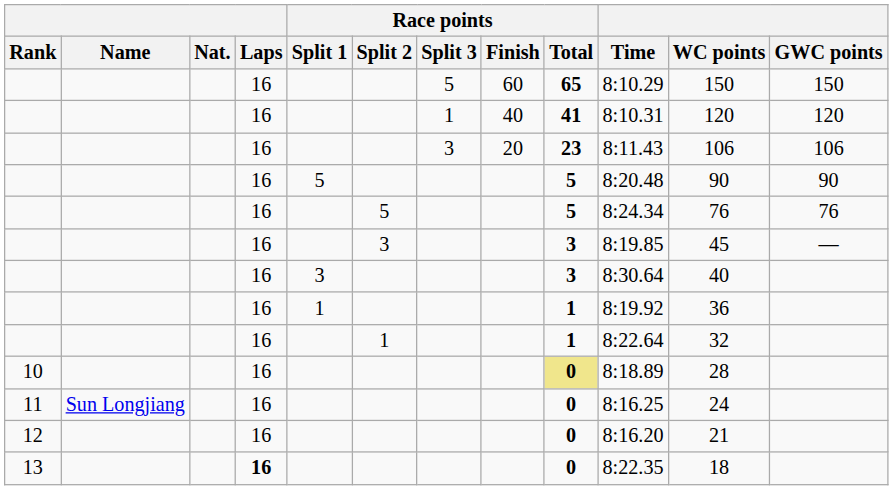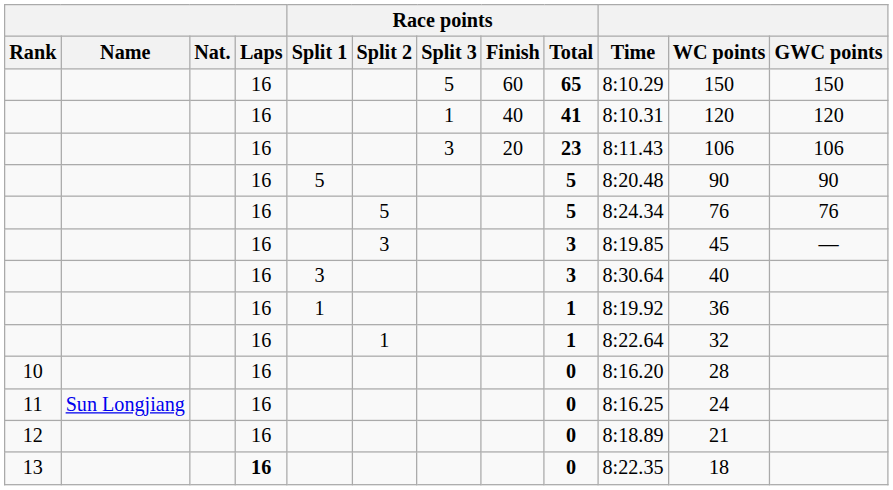 <table class="wikitable sortable" style="text-align:center">
 <tr>
 <th colspan=4></th>
 <th colspan=5>Race points</th>
 <th colspan=3></th>
 </tr>
 <tr>
 <th>Rank</th>
 <th>Name</th>
 <th>Nat.</th>
 <th>Laps</th>
 <th>Split 1</th>
 <th>Split 2</th>
 <th>Split 3</th>
 <th>Finish</th>
 <th>Total</th>
 <th>Time</th>
 <th>WC points</th>
 <th>GWC points</th>
 </tr>
 <tr>
 <td></td>
 <td align=left></td>
 <td></td>
 <td>16</td>
 <td></td>
 <td></td>
 <td>5</td>
 <td>60</td>
 <td><strong>65</strong></td>
 <td>8:10.29</td>
 <td>150</td>
 <td>150</td>
 </tr>
 <tr>
 <td></td>
 <td align=left></td>
 <td></td>
 <td>16</td>
 <td></td>
 <td></td>
 <td>1</td>
 <td>40</td>
 <td><strong>41</strong></td>
 <td>8:10.31</td>
 <td>120</td>
 <td>120</td>
 </tr>
 <tr>
 <td></td>
 <td align=left></td>
 <td></td>
 <td>16</td>
 <td></td>
 <td></td>
 <td>3</td>
 <td>20</td>
 <td><strong>23</strong></td>
 <td>8:11.43</td>
 <td>106</td>
 <td>106</td>
 </tr>
 <tr>
 <td></td>
 <td align=left></td>
 <td></td>
 <td>16</td>
 <td>5</td>
 <td></td>
 <td></td>
 <td></td>
 <td><strong>5</strong></td>
 <td>8:20.48</td>
 <td>90</td>
 <td>90</td>
 </tr>
 <tr>
 <td></td>
 <td align=left></td>
 <td></td>
 <td>16</td>
 <td></td>
 <td>5</td>
 <td></td>
 <td></td>
 <td><strong>5</strong></td>
 <td>8:24.34</td>
 <td>76</td>
 <td>76</td>
 </tr>
 <tr>
 <td></td>
 <td align=left></td>
 <td></td>
 <td>16</td>
 <td></td>
 <td>3</td>
 <td></td>
 <td></td>
 <td><strong>3</strong></td>
 <td>8:19.85</td>
 <td>45</td>
 <td>—</td>
 </tr>
 <tr>
 <td></td>
 <td align=left></td>
 <td></td>
 <td>16</td>
 <td>3</td>
 <td></td>
 <td></td>
 <td></td>
 <td><strong>3</strong></td>
 <td>8:30.64</td>
 <td>40</td>
 <td></td>
 </tr>
 <tr>
 <td></td>
 <td align=left></td>
 <td></td>
 <td>16</td>
 <td>1</td>
 <td></td>
 <td></td>
 <td></td>
 <td><strong>1</strong></td>
 <td>8:19.92</td>
 <td>36</td>
 <td></td>
 </tr>
 <tr>
 <td></td>
 <td align=left></td>
 <td></td>
 <td>16</td>
 <td></td>
 <td>1</td>
 <td></td>
 <td></td>
 <td><strong>1</strong></td>
 <td>8:22.64</td>
 <td>32</td>
 <td></td>
 </tr>
 <tr>
 <td>10</td>
 <td align=left></td>
 <td></td>
 <td>16</td>
 <td></td>
 <td></td>
 <td></td>
 <td></td>
-<td style="background: khaki;"><strong>0</strong></td>
-<td>8:18.89</td>
+<td><strong>0</strong></td>
+<td>8:16.20</td>
 <td>28</td>
 <td></td>
 </tr>
 <tr>
 <td>11</td>
 <td align=left><a href='#'>Sun Longjiang</a></td>
 <td></td>
 <td>16</td>
 <td></td>
 <td></td>
 <td></td>
 <td></td>
 <td><strong>0</strong></td>
 <td>8:16.25</td>
 <td>24</td>
 <td></td>
 </tr>
 <tr>
 <td>12</td>
 <td align=left></td>
 <td></td>
 <td>16</td>
 <td></td>
 <td></td>
 <td></td>
 <td></td>
 <td><strong>0</strong></td>
-<td>8:16.20</td>
+<td>8:18.89</td>
 <td>21</td>
 <td></td>
 </tr>
 <tr>
 <td>13</td>
 <td align=left></td>
 <td></td>
 <td><strong>16</strong></td>
 <td></td>
 <td></td>
 <td></td>
 <td></td>
 <td><strong>0</strong></td>
 <td>8:22.35</td>
 <td>18</td>
 <td></td>
 </tr>
 </table>
